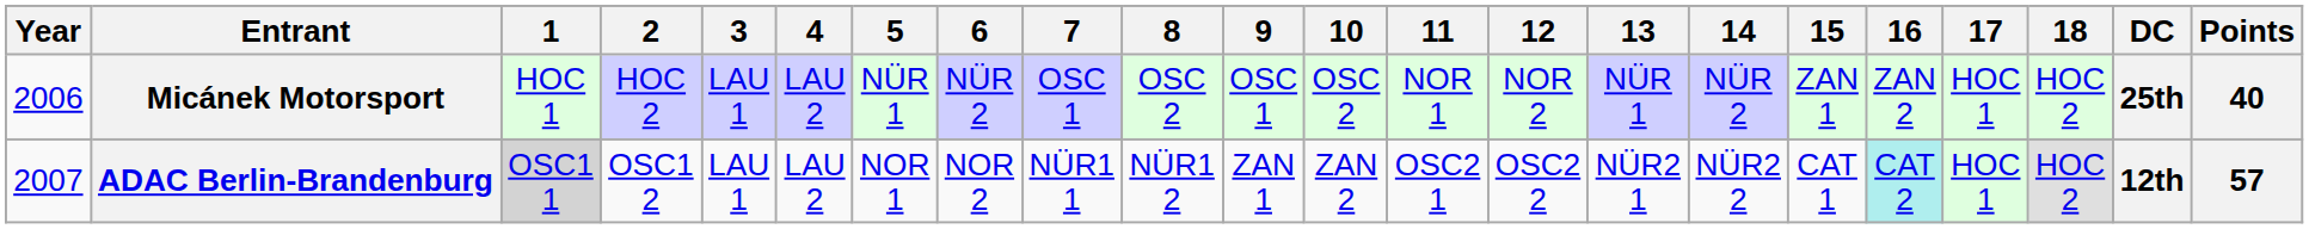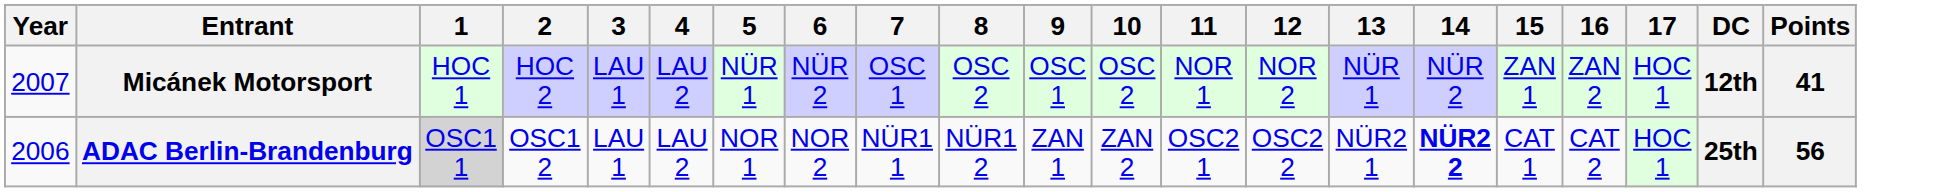 <table class="wikitable" style="font-size: 85%; text-align:center">
 <tr>
 <th>Year</th>
 <th>Entrant</th>
 <th>1</th>
 <th>2</th>
 <th>3</th>
 <th>4</th>
 <th>5</th>
 <th>6</th>
 <th>7</th>
 <th>8</th>
 <th>9</th>
 <th>10</th>
 <th>11</th>
 <th>12</th>
 <th>13</th>
 <th>14</th>
 <th>15</th>
 <th>16</th>
 <th>17</th>
-<th>18</th>
 <th>DC</th>
 <th>Points</th>
 </tr>
 <tr>
-<td align=left><a href='#'>2006</a></td>
+<td align=left><a href='#'>2007</a></td>
 <th nowrap>Micánek Motorsport</th>
 <td style="background:#DFFFDF;"><a href='#'>HOC<br>1</a><br></td>
 <td style="background:#CFCFFF;"><a href='#'>HOC<br>2</a><br></td>
 <td style="background:#CFCFFF;"><a href='#'>LAU<br>1</a><br></td>
 <td style="background:#CFCFFF;"><a href='#'>LAU<br>2</a><br></td>
 <td style="background:#DFFFDF;"><a href='#'>NÜR<br>1</a><br></td>
 <td style="background:#CFCFFF;"><a href='#'>NÜR<br>2</a><br></td>
 <td style="background:#CFCFFF;"><a href='#'>OSC<br>1</a><br></td>
 <td style="background:#DFFFDF;"><a href='#'>OSC<br>2</a><br></td>
 <td style="background:#DFFFDF;"><a href='#'>OSC<br>1</a><br></td>
 <td style="background:#DFFFDF;"><a href='#'>OSC<br>2</a><br></td>
 <td style="background:#DFFFDF;"><a href='#'>NOR<br>1</a><br></td>
 <td style="background:#DFFFDF;"><a href='#'>NOR<br>2</a><br></td>
 <td style="background:#CFCFFF;"><a href='#'>NÜR<br>1</a><br></td>
 <td style="background:#CFCFFF;"><a href='#'>NÜR<br>2</a><br></td>
 <td style="background:#DFFFDF;"><a href='#'>ZAN<br>1</a><br></td>
 <td style="background:#DFFFDF;"><a href='#'>ZAN<br>2</a><br></td>
 <td style="background:#DFFFDF;"><a href='#'>HOC<br>1</a><br></td>
-<td style="background:#DFFFDF;"><a href='#'>HOC<br>2</a><br></td>
-<th>25th</th>
-<th>40</th>
+<th>12th</th>
+<th>41</th>
 </tr>
 <tr>
-<td><a href='#'>2007</a></td>
+<td><a href='#'>2006</a></td>
 <th nowrap><a href='#'>ADAC Berlin-Brandenburg</a></th>
 <td style="background: lightgrey;"><a href='#'>OSC1<br>1</a></td>
 <td><a href='#'>OSC1<br>2</a></td>
 <td><a href='#'>LAU<br>1</a></td>
 <td><a href='#'>LAU<br>2</a></td>
 <td><a href='#'>NOR<br>1</a></td>
 <td><a href='#'>NOR<br>2</a></td>
 <td><a href='#'>NÜR1<br>1</a></td>
 <td><a href='#'>NÜR1<br>2</a></td>
 <td><a href='#'>ZAN<br>1</a></td>
 <td><a href='#'>ZAN<br>2</a></td>
 <td><a href='#'>OSC2<br>1</a></td>
 <td><a href='#'>OSC2<br>2</a></td>
 <td><a href='#'>NÜR2<br>1</a></td>
-<td><a href='#'>NÜR2<br>2</a></td>
+<td><strong><a href='#'>NÜR2<br>2</a></strong></td>
 <td><a href='#'>CAT<br>1</a></td>
-<td style="background: paleturquoise;"><a href='#'>CAT<br>2</a></td>
+<td><a href='#'>CAT<br>2</a></td>
 <td style="background:#DFFFDF"><a href='#'>HOC<br>1</a><br></td>
-<td style="background:#DFDFDF"><a href='#'>HOC<br>2</a><br></td>
-<th>12th</th>
-<th>57</th>
+<th>25th</th>
+<th>56</th>
 </tr>
 </table>
